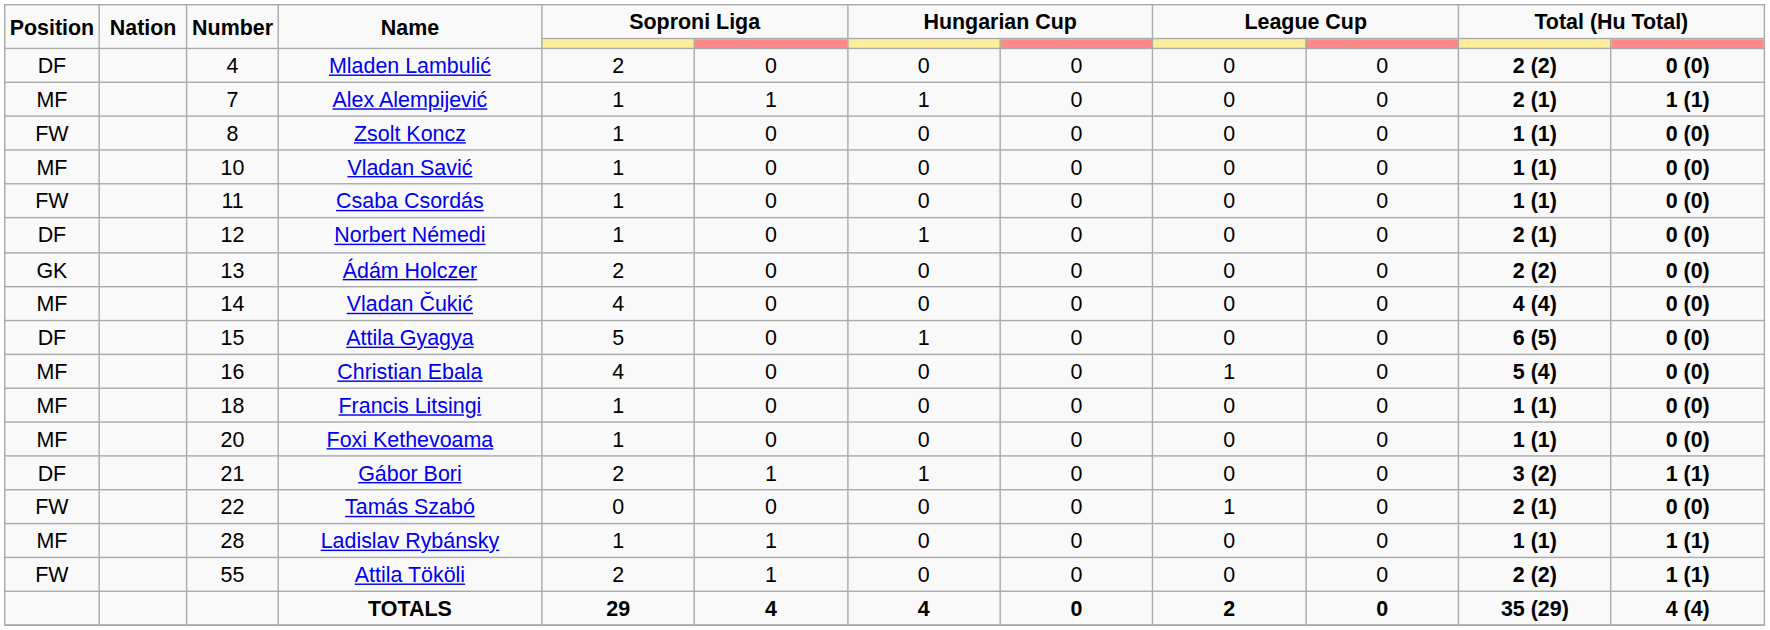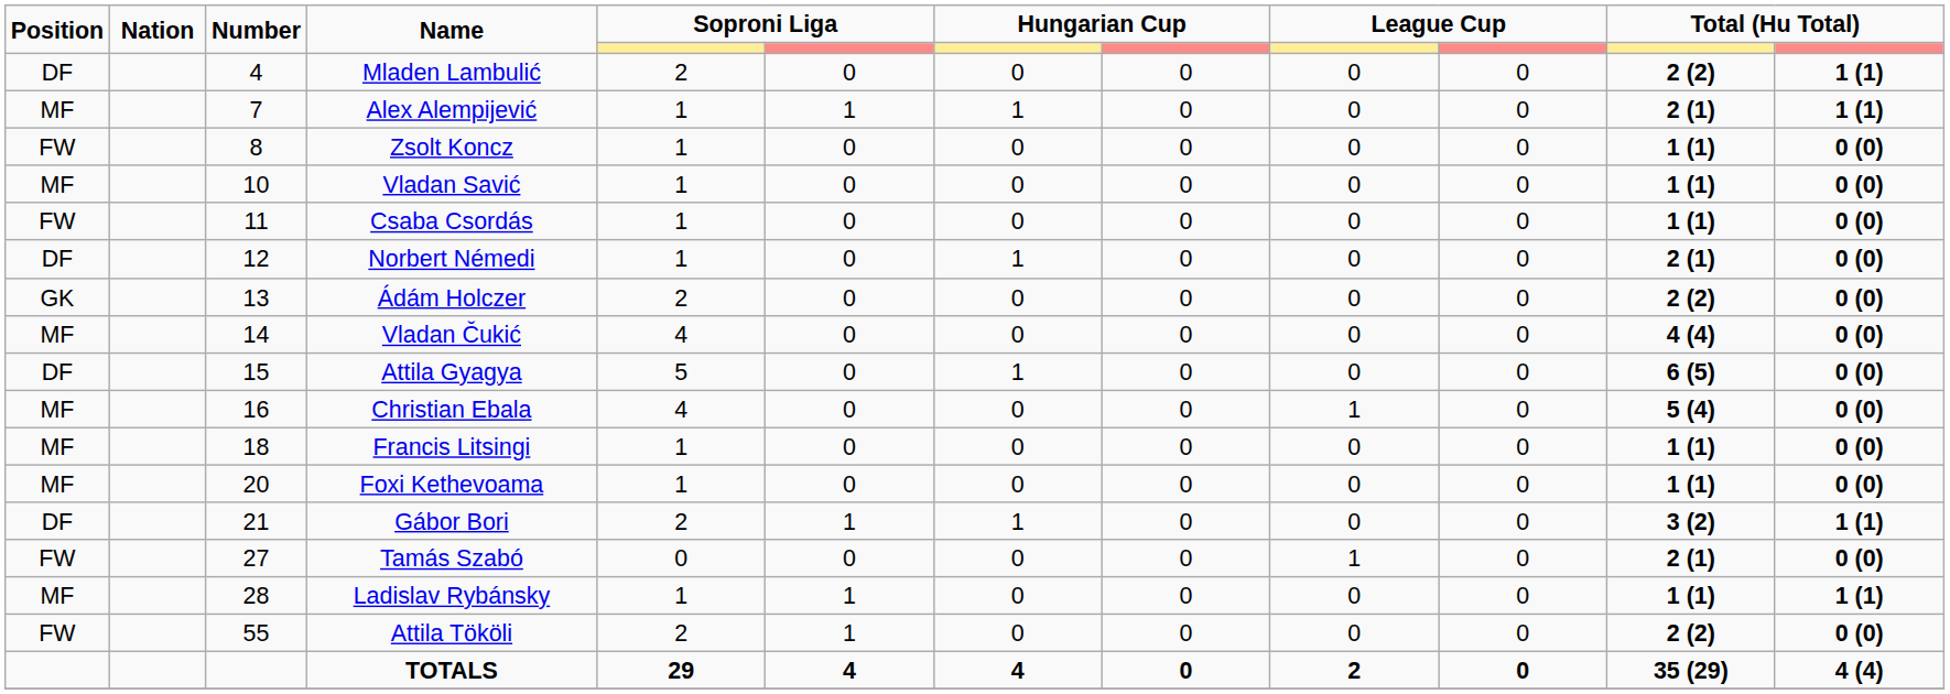 <table class="wikitable" style="font-size: 95%; text-align: center;">
 <tr>
 <td rowspan="2" width="5%" align="center"><strong>Position</strong></td>
 <td rowspan="2" width="5%" align="center"><strong>Nation</strong></td>
 <td rowspan="2" width="5%" align="center"><strong>Number</strong></td>
 <td rowspan="2" width="15%" align="center"><strong>Name</strong></td>
 <td colspan="2" align="center"><strong>Soproni Liga</strong></td>
 <td colspan="2" align="center"><strong>Hungarian Cup</strong></td>
 <td colspan="2" align="center"><strong>League Cup</strong></td>
 <td colspan="2" align="center"><strong>Total (Hu Total)</strong></td>
 </tr>
 <tr>
 <th width=60 style="background: #FFEE99"></th>
 <th width=60 style="background: #FF8888"></th>
 <th width=60 style="background: #FFEE99"></th>
 <th width=60 style="background: #FF8888"></th>
 <th width=60 style="background: #FFEE99"></th>
 <th width=60 style="background: #FF8888"></th>
 <th width=60 style="background: #FFEE99"></th>
 <th width=60 style="background: #FF8888"></th>
 </tr>
 <tr>
 <td>DF</td>
 <td></td>
 <td>4</td>
 <td><a href='#'>Mladen Lambulić</a></td>
 <td>2</td>
 <td>0</td>
 <td>0</td>
 <td>0</td>
 <td>0</td>
 <td>0</td>
 <td><strong>2 (2)</strong></td>
-<td><strong>0 (0)</strong></td>
+<td><strong>1 (1)</strong></td>
 </tr>
 <tr>
 <td>MF</td>
 <td></td>
 <td>7</td>
 <td><a href='#'>Alex Alempijević</a></td>
 <td>1</td>
 <td>1</td>
 <td>1</td>
 <td>0</td>
 <td>0</td>
 <td>0</td>
 <td><strong>2 (1)</strong></td>
 <td><strong>1 (1)</strong></td>
 </tr>
 <tr>
 <td>FW</td>
 <td></td>
 <td>8</td>
 <td><a href='#'>Zsolt Koncz</a></td>
 <td>1</td>
 <td>0</td>
 <td>0</td>
 <td>0</td>
 <td>0</td>
 <td>0</td>
 <td><strong>1 (1)</strong></td>
 <td><strong>0 (0)</strong></td>
 </tr>
 <tr>
 <td>MF</td>
 <td></td>
 <td>10</td>
 <td><a href='#'>Vladan Savić</a></td>
 <td>1</td>
 <td>0</td>
 <td>0</td>
 <td>0</td>
 <td>0</td>
 <td>0</td>
 <td><strong>1 (1)</strong></td>
 <td><strong>0 (0)</strong></td>
 </tr>
 <tr>
 <td>FW</td>
 <td></td>
 <td>11</td>
 <td><a href='#'>Csaba Csordás</a></td>
 <td>1</td>
 <td>0</td>
 <td>0</td>
 <td>0</td>
 <td>0</td>
 <td>0</td>
 <td><strong>1 (1)</strong></td>
 <td><strong>0 (0)</strong></td>
 </tr>
 <tr>
 <td>DF</td>
 <td></td>
 <td>12</td>
 <td><a href='#'>Norbert Némedi</a></td>
 <td>1</td>
 <td>0</td>
 <td>1</td>
 <td>0</td>
 <td>0</td>
 <td>0</td>
 <td><strong>2 (1)</strong></td>
 <td><strong>0 (0)</strong></td>
 </tr>
 <tr>
 <td>GK</td>
 <td></td>
 <td>13</td>
 <td><a href='#'>Ádám Holczer</a></td>
 <td>2</td>
 <td>0</td>
 <td>0</td>
 <td>0</td>
 <td>0</td>
 <td>0</td>
 <td><strong>2 (2)</strong></td>
 <td><strong>0 (0)</strong></td>
 </tr>
 <tr>
 <td>MF</td>
 <td></td>
 <td>14</td>
 <td><a href='#'>Vladan Čukić</a></td>
 <td>4</td>
 <td>0</td>
 <td>0</td>
 <td>0</td>
 <td>0</td>
 <td>0</td>
 <td><strong>4 (4)</strong></td>
 <td><strong>0 (0)</strong></td>
 </tr>
 <tr>
 <td>DF</td>
 <td></td>
 <td>15</td>
 <td><a href='#'>Attila Gyagya</a></td>
 <td>5</td>
 <td>0</td>
 <td>1</td>
 <td>0</td>
 <td>0</td>
 <td>0</td>
 <td><strong>6 (5)</strong></td>
 <td><strong>0 (0)</strong></td>
 </tr>
 <tr>
 <td>MF</td>
 <td></td>
 <td>16</td>
 <td><a href='#'>Christian Ebala</a></td>
 <td>4</td>
 <td>0</td>
 <td>0</td>
 <td>0</td>
 <td>1</td>
 <td>0</td>
 <td><strong>5 (4)</strong></td>
 <td><strong>0 (0)</strong></td>
 </tr>
 <tr>
 <td>MF</td>
 <td></td>
 <td>18</td>
 <td><a href='#'>Francis Litsingi</a></td>
 <td>1</td>
 <td>0</td>
 <td>0</td>
 <td>0</td>
 <td>0</td>
 <td>0</td>
 <td><strong>1 (1)</strong></td>
 <td><strong>0 (0)</strong></td>
 </tr>
 <tr>
 <td>MF</td>
 <td></td>
 <td>20</td>
 <td><a href='#'>Foxi Kethevoama</a></td>
 <td>1</td>
 <td>0</td>
 <td>0</td>
 <td>0</td>
 <td>0</td>
 <td>0</td>
 <td><strong>1 (1)</strong></td>
 <td><strong>0 (0)</strong></td>
 </tr>
 <tr>
 <td>DF</td>
 <td></td>
 <td>21</td>
 <td><a href='#'>Gábor Bori</a></td>
 <td>2</td>
 <td>1</td>
 <td>1</td>
 <td>0</td>
 <td>0</td>
 <td>0</td>
 <td><strong>3 (2)</strong></td>
 <td><strong>1 (1)</strong></td>
 </tr>
 <tr>
 <td>FW</td>
 <td></td>
-<td>22</td>
+<td>27</td>
 <td><a href='#'>Tamás Szabó</a></td>
 <td>0</td>
 <td>0</td>
 <td>0</td>
 <td>0</td>
 <td>1</td>
 <td>0</td>
 <td><strong>2 (1)</strong></td>
 <td><strong>0 (0)</strong></td>
 </tr>
 <tr>
 <td>MF</td>
 <td></td>
 <td>28</td>
 <td><a href='#'>Ladislav Rybánsky</a></td>
 <td>1</td>
 <td>1</td>
 <td>0</td>
 <td>0</td>
 <td>0</td>
 <td>0</td>
 <td><strong>1 (1)</strong></td>
 <td><strong>1 (1)</strong></td>
 </tr>
 <tr>
 <td>FW</td>
 <td></td>
 <td>55</td>
 <td><a href='#'>Attila Tököli</a></td>
 <td>2</td>
 <td>1</td>
 <td>0</td>
 <td>0</td>
 <td>0</td>
 <td>0</td>
 <td><strong>2 (2)</strong></td>
-<td><strong>1 (1)</strong></td>
+<td><strong>0 (0)</strong></td>
 </tr>
 <tr>
 <td></td>
 <td></td>
 <td></td>
 <td><strong>TOTALS</strong></td>
 <td><strong>29</strong></td>
 <td><strong>4</strong></td>
 <td><strong>4</strong></td>
 <td><strong>0</strong></td>
 <td><strong>2</strong></td>
 <td><strong>0</strong></td>
 <td><strong>35 (29)</strong></td>
 <td><strong>4 (4)</strong></td>
 </tr>
 <tr>
 </tr>
 </table>
